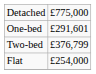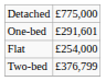 <table border="1" class="wikitable" align="center">
 <tr>
 <td>Detached</td>
 <td>£775,000</td>
 </tr>
 <tr>
 <td>One-bed</td>
 <td>£291,601</td>
 </tr>
 <tr>
+<td>Flat</td>
+<td>£254,000</td>
+</tr>
+<tr>
 <td>Two-bed</td>
 <td>£376,799</td>
 </tr>
 <tr>
-<td>Flat</td>
-<td>£254,000</td>
-</tr>
-<tr>
 </tr>
 </table>
